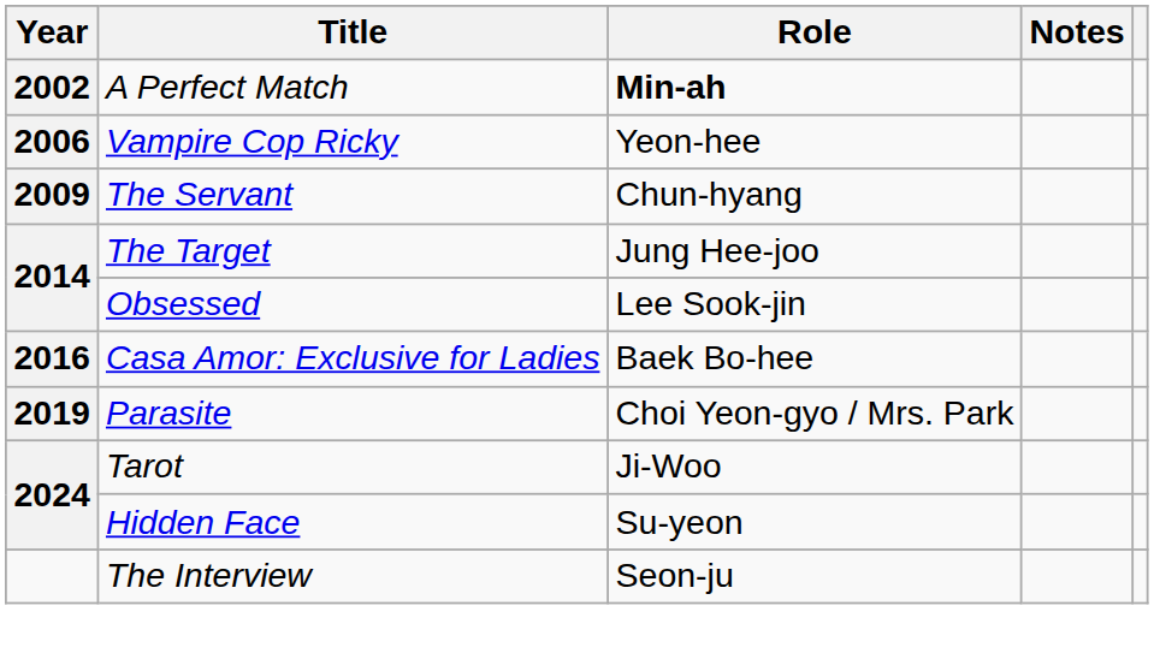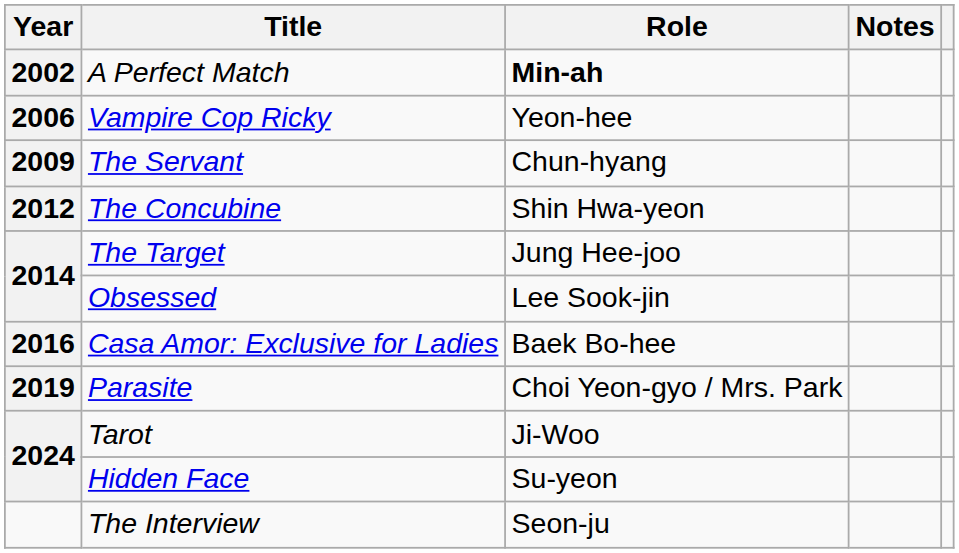 <table class="wikitable plainrowheaders sortable">
 <tr>
 <th scope="col">Year</th>
 <th scope="col">Title</th>
 <th scope="col">Role</th>
 <th scope="col" class="unsortable">Notes</th>
 <th scope="col" class="unsortable"></th>
 </tr>
 <tr>
 <th scope="row">2002</th>
 <td><em>A Perfect Match</em></td>
 <td><strong>Min-ah</strong></td>
 <td></td>
 <td></td>
 </tr>
 <tr>
 <th scope="row">2006</th>
 <td><em><a href='#'>Vampire Cop Ricky</a></em></td>
 <td>Yeon-hee</td>
 <td></td>
 <td></td>
 </tr>
 <tr>
 <th scope="row">2009</th>
 <td><em><a href='#'>The Servant</a></em></td>
 <td>Chun-hyang</td>
+<td></td>
+<td></td>
+</tr>
+<tr>
+<th scope="row">2012</th>
+<td><em><a href='#'>The Concubine</a></em></td>
+<td>Shin Hwa-yeon</td>
 <td></td>
 <td></td>
 </tr>
 <tr>
 <th scope="row" rowspan=2>2014</th>
 <td><em><a href='#'>The Target</a></em></td>
 <td>Jung Hee-joo</td>
 <td></td>
 <td></td>
 </tr>
 <tr>
 <td><em><a href='#'>Obsessed</a></em></td>
 <td>Lee Sook-jin</td>
 <td></td>
 <td></td>
 </tr>
 <tr>
 <th scope="row">2016</th>
 <td><em><a href='#'>Casa Amor: Exclusive for Ladies</a></em></td>
 <td>Baek Bo-hee</td>
 <td></td>
 <td></td>
 </tr>
 <tr>
 <th scope="row">2019</th>
 <td><em><a href='#'>Parasite</a></em></td>
 <td>Choi Yeon-gyo / Mrs. Park</td>
 <td></td>
 <td></td>
 </tr>
 <tr>
 <th scope="row" rowspan="2">2024</th>
 <td><em>Tarot</em></td>
 <td>Ji-Woo</td>
 <td></td>
 <td></td>
 </tr>
 <tr>
 <td><em><a href='#'>Hidden Face</a></em></td>
 <td>Su-yeon</td>
 <td></td>
 <td style="text-align:center"></td>
 </tr>
 <tr>
 <td></td>
 <td><em>The Interview</em></td>
 <td>Seon-ju</td>
 <td></td>
 <td style="text-align:center"></td>
 </tr>
 </table>
